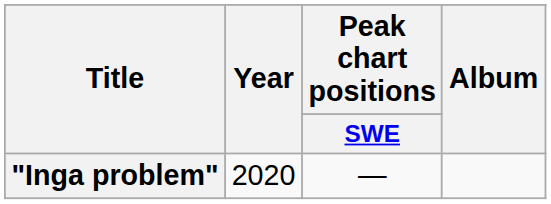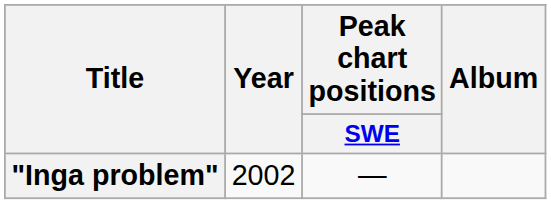 <table class="wikitable plainrowheaders" style="text-align:center;">
 <tr>
 <th scope="col" rowspan="2">Title</th>
 <th scope="col" rowspan="2">Year</th>
 <th scope="col" colspan="1">Peak chart positions</th>
 <th scope="col" rowspan="2">Album</th>
 </tr>
 <tr>
 <th scope="col" style="width:3em;font-size:85%;"><a href='#'>SWE</a></th>
 </tr>
 <tr>
 <th scope="row">"Inga problem"</th>
-<td>2020</td>
+<td>2002</td>
 <td>—</td>
 <td></td>
 </tr>
 </table>
